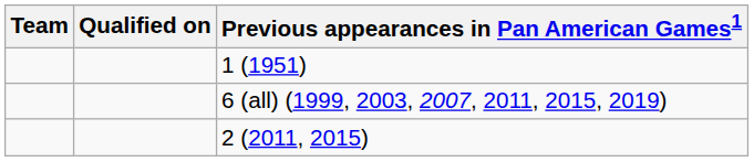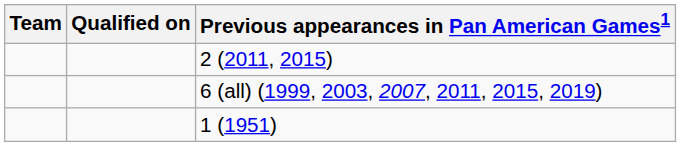 <table class="wikitable sortable">
 <tr>
 <th>Team</th>
 <th>Qualified on</th>
 <th data-sort-type="number">Previous appearances in <a href='#'>Pan American Games</a><sup><a href='#'>1</a></sup></th>
 </tr>
 <tr>
 <td></td>
 <td></td>
-<td>1 (<a href='#'>1951</a>)</td>
+<td>2 (<a href='#'>2011</a>, <a href='#'>2015</a>)</td>
 </tr>
 <tr>
 <td></td>
 <td></td>
 <td>6 (all) (<a href='#'>1999</a>, <a href='#'>2003</a>, <em><a href='#'>2007</a></em>, <a href='#'>2011</a>, <a href='#'>2015</a>, <a href='#'>2019</a>)</td>
 </tr>
 <tr>
 <td></td>
 <td></td>
-<td>2 (<a href='#'>2011</a>, <a href='#'>2015</a>)</td>
+<td>1 (<a href='#'>1951</a>)</td>
 </tr>
 </table>
